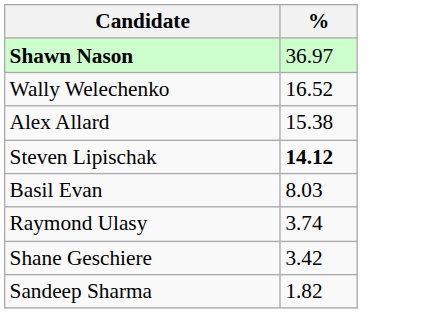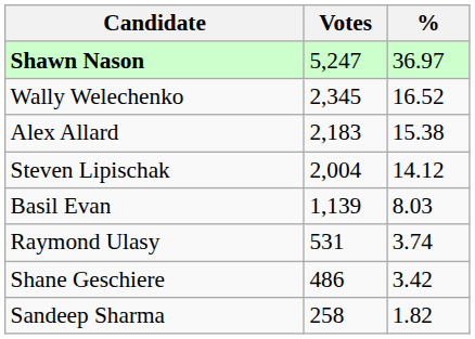 <table class="wikitable sortable">
 <tr>
 <th width="200px">Candidate</th>
+<th width="50px">Votes</th>
 <th width="50px">%</th>
 </tr>
 <tr style="text-align:left; background:#cfc;">
 <td><strong>Shawn Nason</strong></td>
+<td>5,247</td>
 <td>36.97</td>
 </tr>
 <tr>
 <td>Wally Welechenko</td>
+<td>2,345</td>
 <td>16.52</td>
 </tr>
 <tr>
 <td>Alex Allard</td>
+<td>2,183</td>
 <td>15.38</td>
 </tr>
 <tr>
 <td>Steven Lipischak</td>
-<td><strong>14.12</strong></td>
+<td>2,004</td>
+<td>14.12</td>
 </tr>
 <tr>
 <td>Basil Evan</td>
+<td>1,139</td>
 <td>8.03</td>
 </tr>
 <tr>
 <td>Raymond Ulasy</td>
+<td>531</td>
 <td>3.74</td>
 </tr>
 <tr>
 <td>Shane Geschiere</td>
+<td>486</td>
 <td>3.42</td>
 </tr>
 <tr>
 <td>Sandeep Sharma</td>
+<td>258</td>
 <td>1.82</td>
 </tr>
 </table>
